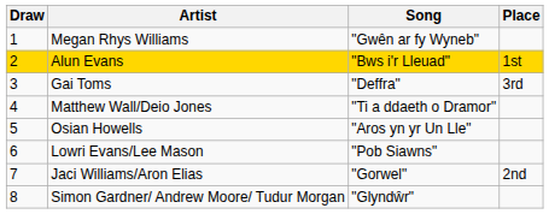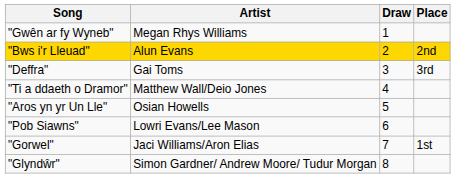 <table class="sortable wikitable" style="margin: 1em auto 1em auto">
 <tr>
+<th>Song</th>
+<th>Artist</th>
 <th>Draw</th>
-<th>Artist</th>
-<th>Song</th>
 <th>Place</th>
 </tr>
 <tr>
+<td>"Gwên ar fy Wyneb"</td>
+<td>Megan Rhys Williams</td>
 <td>1</td>
-<td>Megan Rhys Williams</td>
-<td>"Gwên ar fy Wyneb"</td>
 <td></td>
 </tr>
 <tr bgcolor="#FFD700">
+<td>"Bws i'r Lleuad"</td>
+<td>Alun Evans</td>
 <td>2</td>
-<td>Alun Evans</td>
-<td>"Bws i'r Lleuad"</td>
+<td>2nd</td>
+</tr>
+<tr>
+<td>"Deffra"</td>
+<td>Gai Toms</td>
+<td>3</td>
+<td>3rd</td>
+</tr>
+<tr>
+<td>"Ti a ddaeth o Dramor"</td>
+<td>Matthew Wall/Deio Jones</td>
+<td>4</td>
+<td></td>
+</tr>
+<tr>
+<td>"Aros yn yr Un Lle"</td>
+<td>Osian Howells</td>
+<td>5</td>
+<td></td>
+</tr>
+<tr>
+<td>"Pob Siawns"</td>
+<td>Lowri Evans/Lee Mason</td>
+<td>6</td>
+<td></td>
+</tr>
+<tr>
+<td>"Gorwel"</td>
+<td>Jaci Williams/Aron Elias</td>
+<td>7</td>
 <td>1st</td>
 </tr>
 <tr>
-<td>3</td>
-<td>Gai Toms</td>
-<td>"Deffra"</td>
-<td>3rd</td>
-</tr>
-<tr>
-<td>4</td>
-<td>Matthew Wall/Deio Jones</td>
-<td>"Ti a ddaeth o Dramor"</td>
-<td></td>
-</tr>
-<tr>
-<td>5</td>
-<td>Osian Howells</td>
-<td>"Aros yn yr Un Lle"</td>
-<td></td>
-</tr>
-<tr>
-<td>6</td>
-<td>Lowri Evans/Lee Mason</td>
-<td>"Pob Siawns"</td>
-<td></td>
-</tr>
-<tr>
-<td>7</td>
-<td>Jaci Williams/Aron Elias</td>
-<td>"Gorwel"</td>
-<td>2nd</td>
-</tr>
-<tr>
+<td>"Glyndŵr"</td>
+<td>Simon Gardner/ Andrew Moore/ Tudur Morgan</td>
 <td>8</td>
-<td>Simon Gardner/ Andrew Moore/ Tudur Morgan</td>
-<td>"Glyndŵr"</td>
 <td></td>
 </tr>
 </table>
